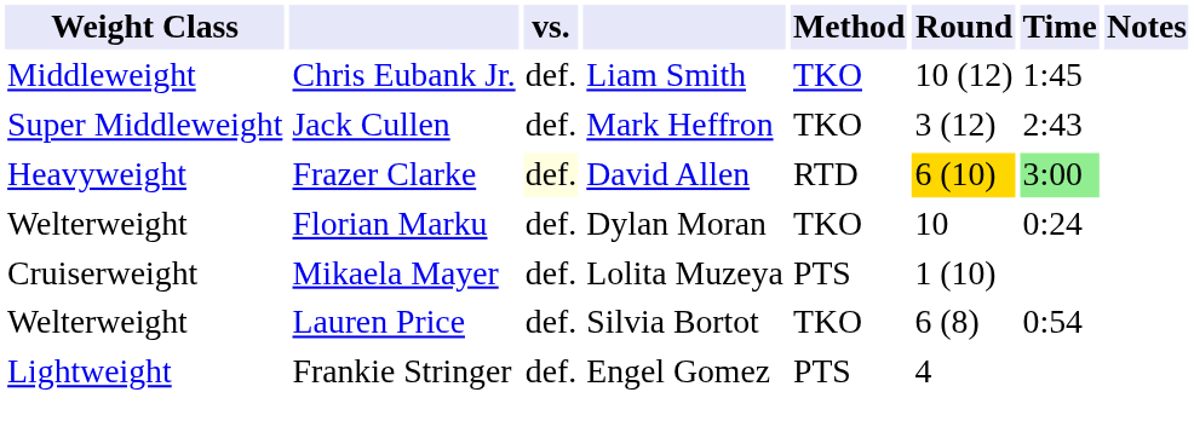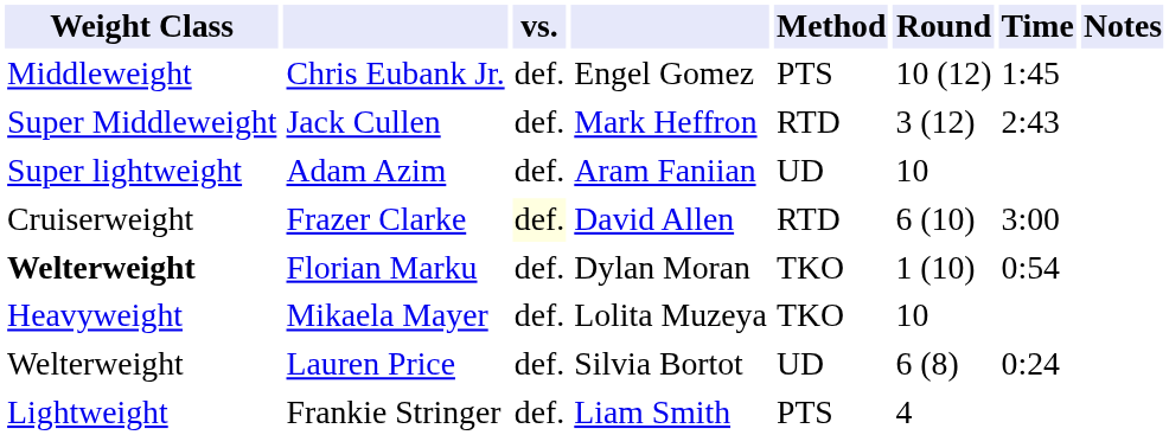 <table class="toccolours" style="font-size: 85%;">
 <tr>
 <th style="background:#e6e8fa; color:#000; text-align:center;">Weight Class</th>
 <th style="background:#e6e8fa; color:#000; text-align:center;"></th>
 <th style="background:#e6e8fa; color:#000; text-align:center;">vs.</th>
 <th style="background:#e6e8fa; color:#000; text-align:center;"></th>
 <th style="background:#e6e8fa; color:#000; text-align:center;">Method</th>
 <th style="background:#e6e8fa; color:#000; text-align:center;">Round</th>
 <th style="background:#e6e8fa; color:#000; text-align:center;">Time</th>
 <th style="background:#e6e8fa; color:#000; text-align:center;">Notes</th>
 </tr>
 <tr>
 <td><a href='#'>Middleweight</a></td>
 <td><a href='#'>Chris Eubank Jr.</a></td>
 <td>def.</td>
-<td><a href='#'>Liam Smith</a></td>
-<td><a href='#'>TKO</a></td>
+<td> Engel Gomez</td>
+<td>PTS</td>
 <td>10 (12)</td>
 <td>1:45</td>
 <td></td>
 </tr>
 <tr>
 <td><a href='#'>Super Middleweight</a></td>
 <td> <a href='#'>Jack Cullen</a></td>
 <td>def.</td>
 <td> <a href='#'>Mark Heffron</a></td>
-<td>TKO</td>
+<td>RTD</td>
 <td>3 (12)</td>
 <td>2:43</td>
 <td></td>
 </tr>
 <tr>
-<td><a href='#'>Heavyweight</a></td>
+<td><a href='#'>Super lightweight</a></td>
+<td> <a href='#'>Adam Azim</a></td>
+<td>def.</td>
+<td> <a href='#'>Aram Faniian</a></td>
+<td>UD</td>
+<td>10</td>
+<td></td>
+<td></td>
+</tr>
+<tr>
+<td>Cruiserweight</td>
 <td> <a href='#'>Frazer Clarke</a></td>
 <td style="background: lightyellow;">def.</td>
 <td> <a href='#'>David Allen</a></td>
 <td>RTD</td>
-<td style="background: gold;">6 (10)</td>
-<td style="background: lightgreen;">3:00</td>
+<td>6 (10)</td>
+<td>3:00</td>
 <td></td>
 </tr>
 <tr>
-<td>Welterweight</td>
+<td><strong>Welterweight</strong></td>
 <td> <a href='#'>Florian Marku</a></td>
 <td>def.</td>
 <td> Dylan Moran</td>
 <td>TKO</td>
-<td>10</td>
-<td>0:24</td>
+<td>1 (10)</td>
+<td>0:54</td>
 <td></td>
 </tr>
 <tr>
-<td>Cruiserweight</td>
+<td><a href='#'>Heavyweight</a></td>
 <td> <a href='#'>Mikaela Mayer</a></td>
 <td>def.</td>
 <td> Lolita Muzeya</td>
-<td>PTS</td>
-<td>1 (10)</td>
+<td>TKO</td>
+<td>10</td>
 <td></td>
 <td></td>
 </tr>
 <tr>
 <td>Welterweight</td>
 <td> <a href='#'>Lauren Price</a></td>
 <td>def.</td>
 <td> Silvia Bortot</td>
-<td>TKO</td>
+<td>UD</td>
 <td>6 (8)</td>
-<td>0:54</td>
+<td>0:24</td>
 <td></td>
 </tr>
 <tr>
 <td><a href='#'>Lightweight</a></td>
 <td> Frankie Stringer</td>
 <td>def.</td>
-<td> Engel Gomez</td>
+<td><a href='#'>Liam Smith</a></td>
 <td>PTS</td>
 <td>4</td>
 <td></td>
 <td></td>
 </tr>
 <tr>
 </tr>
 </table>
